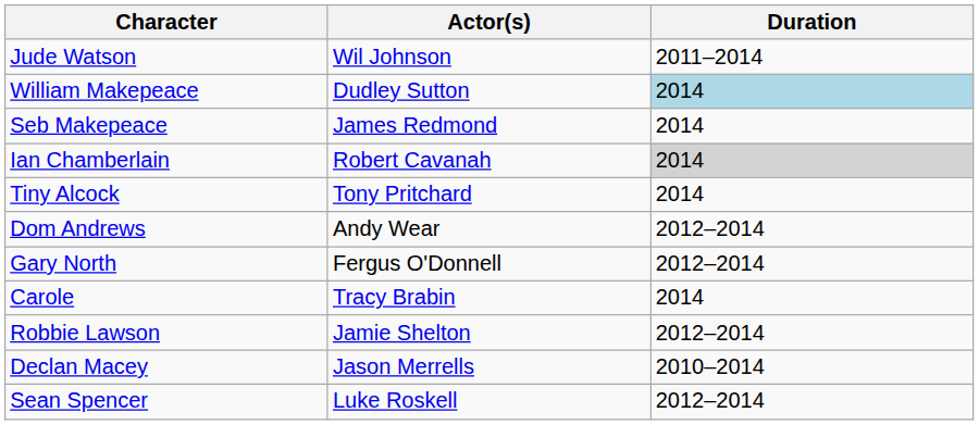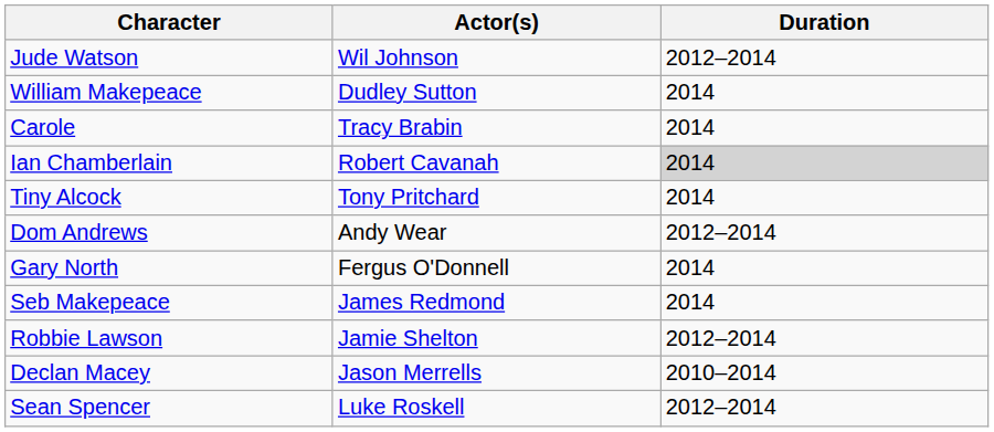 <table class="wikitable">
 <tr>
 <th scope="col" width="230">Character</th>
 <th scope="col" width="230">Actor(s)</th>
 <th scope="col" width="230">Duration</th>
 </tr>
 <tr>
 <td><a href='#'>Jude Watson</a></td>
 <td><a href='#'>Wil Johnson</a></td>
-<td>2011–2014</td>
+<td>2012–2014</td>
 </tr>
 <tr>
 <td><a href='#'>William Makepeace</a></td>
 <td><a href='#'>Dudley Sutton</a></td>
-<td style="background: lightblue;">2014</td>
+<td>2014</td>
 </tr>
 <tr>
-<td><a href='#'>Seb Makepeace</a></td>
-<td><a href='#'>James Redmond</a></td>
+<td><a href='#'>Carole</a></td>
+<td><a href='#'>Tracy Brabin</a></td>
 <td>2014</td>
 </tr>
 <tr>
 <td><a href='#'>Ian Chamberlain</a></td>
 <td><a href='#'>Robert Cavanah</a></td>
 <td style="background: lightgrey;">2014</td>
 </tr>
 <tr>
 <td><a href='#'>Tiny Alcock</a></td>
 <td><a href='#'>Tony Pritchard</a></td>
 <td>2014</td>
 </tr>
 <tr>
 <td><a href='#'>Dom Andrews</a></td>
 <td>Andy Wear</td>
 <td>2012–2014</td>
 </tr>
 <tr>
 <td><a href='#'>Gary North</a></td>
 <td>Fergus O'Donnell</td>
-<td>2012–2014</td>
+<td>2014</td>
 </tr>
 <tr>
-<td><a href='#'>Carole</a></td>
-<td><a href='#'>Tracy Brabin</a></td>
+<td><a href='#'>Seb Makepeace</a></td>
+<td><a href='#'>James Redmond</a></td>
 <td>2014</td>
 </tr>
 <tr>
 <td><a href='#'>Robbie Lawson</a></td>
 <td><a href='#'>Jamie Shelton</a></td>
 <td>2012–2014</td>
 </tr>
 <tr>
 <td><a href='#'>Declan Macey</a></td>
 <td><a href='#'>Jason Merrells</a></td>
 <td>2010–2014</td>
 </tr>
 <tr>
 <td><a href='#'>Sean Spencer</a></td>
 <td><a href='#'>Luke Roskell</a></td>
 <td>2012–2014</td>
 </tr>
 </table>
